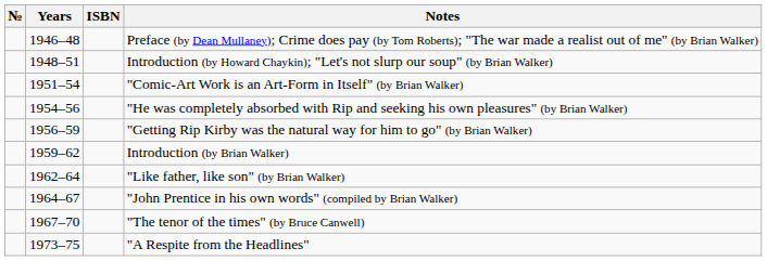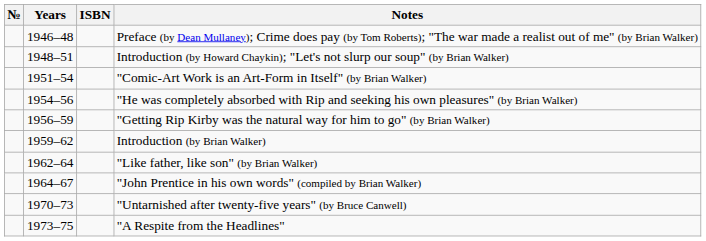 <table class="wikitable">
 <tr>
 <th>№</th>
 <th>Years</th>
 <th>ISBN</th>
 <th>Notes</th>
 </tr>
 <tr>
 <td></td>
 <td>1946–48</td>
 <td></td>
 <td>Preface <small>(by <a href='#'>Dean Mullaney</a>)</small>; Crime does pay <small>(by Tom Roberts)</small>; "The war made a realist out of me" <small>(by Brian Walker)</small></td>
 </tr>
 <tr>
 <td></td>
 <td>1948–51</td>
 <td></td>
 <td>Introduction <small>(by Howard Chaykin)</small>; "Let's not slurp our soup" <small>(by Brian Walker)</small></td>
 </tr>
 <tr>
 <td></td>
 <td>1951–54</td>
 <td></td>
 <td>"Comic-Art Work is an Art-Form in Itself" <small>(by Brian Walker)</small></td>
 </tr>
 <tr>
 <td></td>
 <td>1954–56</td>
 <td></td>
 <td>"He was completely absorbed with Rip and seeking his own pleasures" <small>(by Brian Walker)</small></td>
 </tr>
 <tr>
 <td></td>
 <td>1956–59</td>
 <td></td>
 <td>"Getting Rip Kirby was the natural way for him to go" <small>(by Brian Walker)</small></td>
 </tr>
 <tr>
 <td></td>
 <td>1959–62</td>
 <td></td>
 <td>Introduction <small>(by Brian Walker)</small></td>
 </tr>
 <tr>
 <td></td>
 <td>1962–64</td>
 <td></td>
 <td>"Like father, like son" <small>(by Brian Walker)</small></td>
 </tr>
 <tr>
 <td></td>
 <td>1964–67</td>
 <td></td>
 <td>"John Prentice in his own words" <small>(compiled by Brian Walker)</small></td>
 </tr>
 <tr>
 <td></td>
-<td>1967–70</td>
+<td>1970–73</td>
 <td></td>
-<td>"The tenor of the times" <small>(by Bruce Canwell)</small></td>
+<td>"Untarnished after twenty-five years" <small>(by Bruce Canwell)</small></td>
 </tr>
 <tr>
 <td></td>
 <td>1973–75</td>
 <td></td>
 <td>"A Respite from the Headlines"</td>
 </tr>
 </table>
